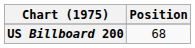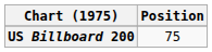 <table class="wikitable plainrowheaders">
 <tr>
 <th>Chart (1975)</th>
 <th>Position</th>
 </tr>
 <tr>
 </tr>
 <tr>
 <th scope="row">US <em>Billboard</em> 200</th>
-<td align="center">68</td>
+<td align="center">75</td>
 </tr>
 </table>
